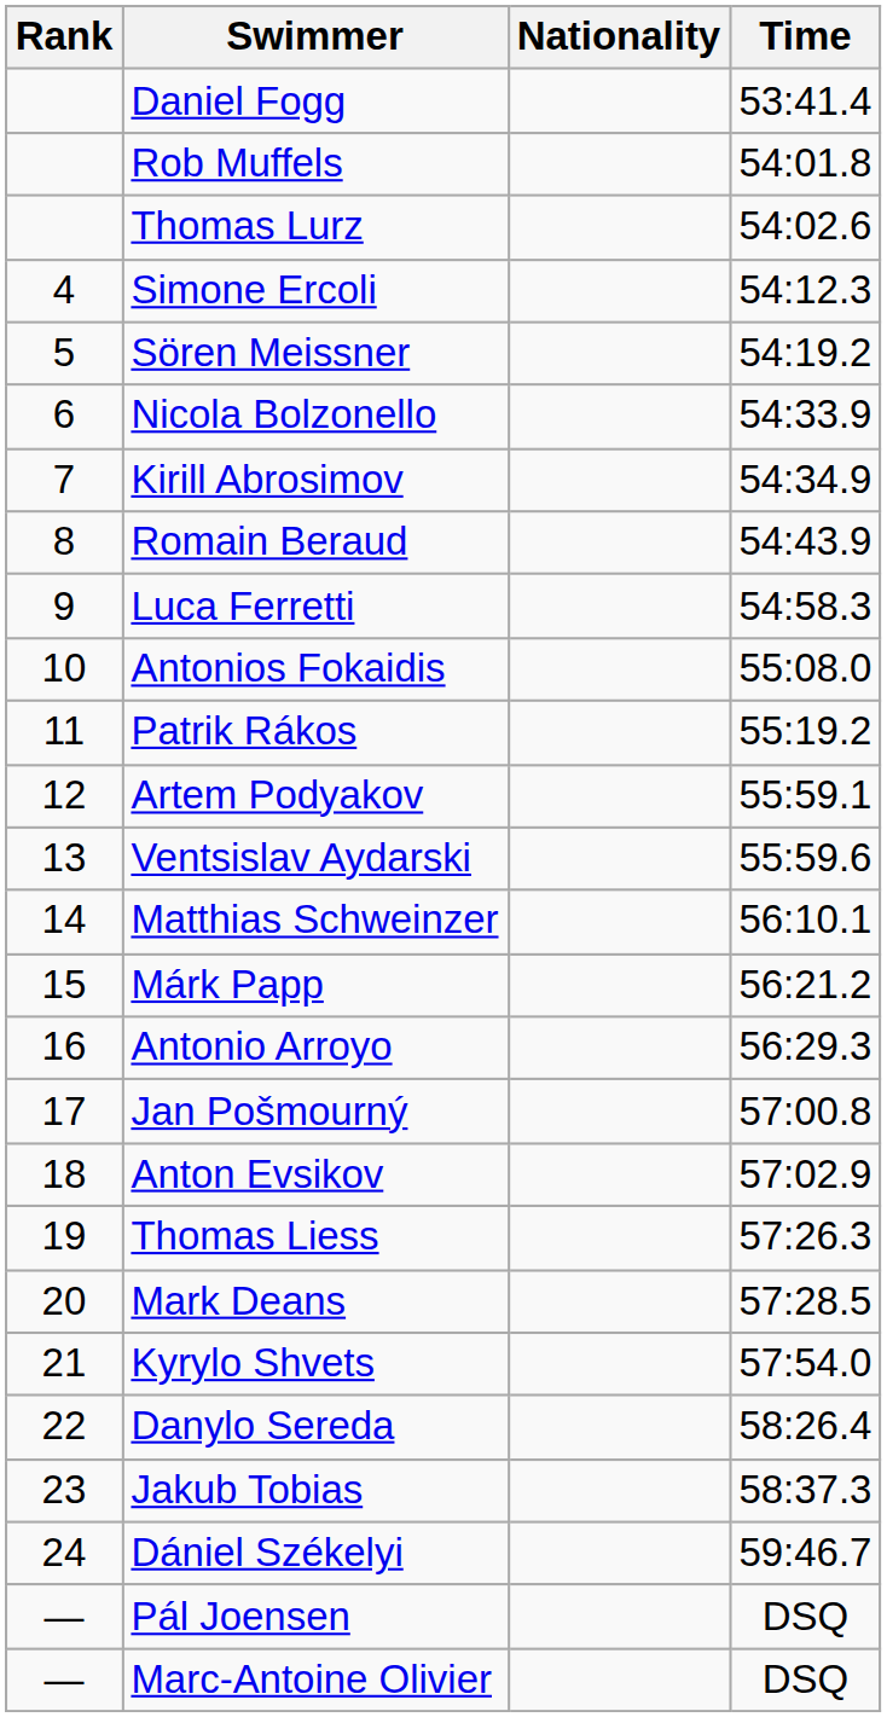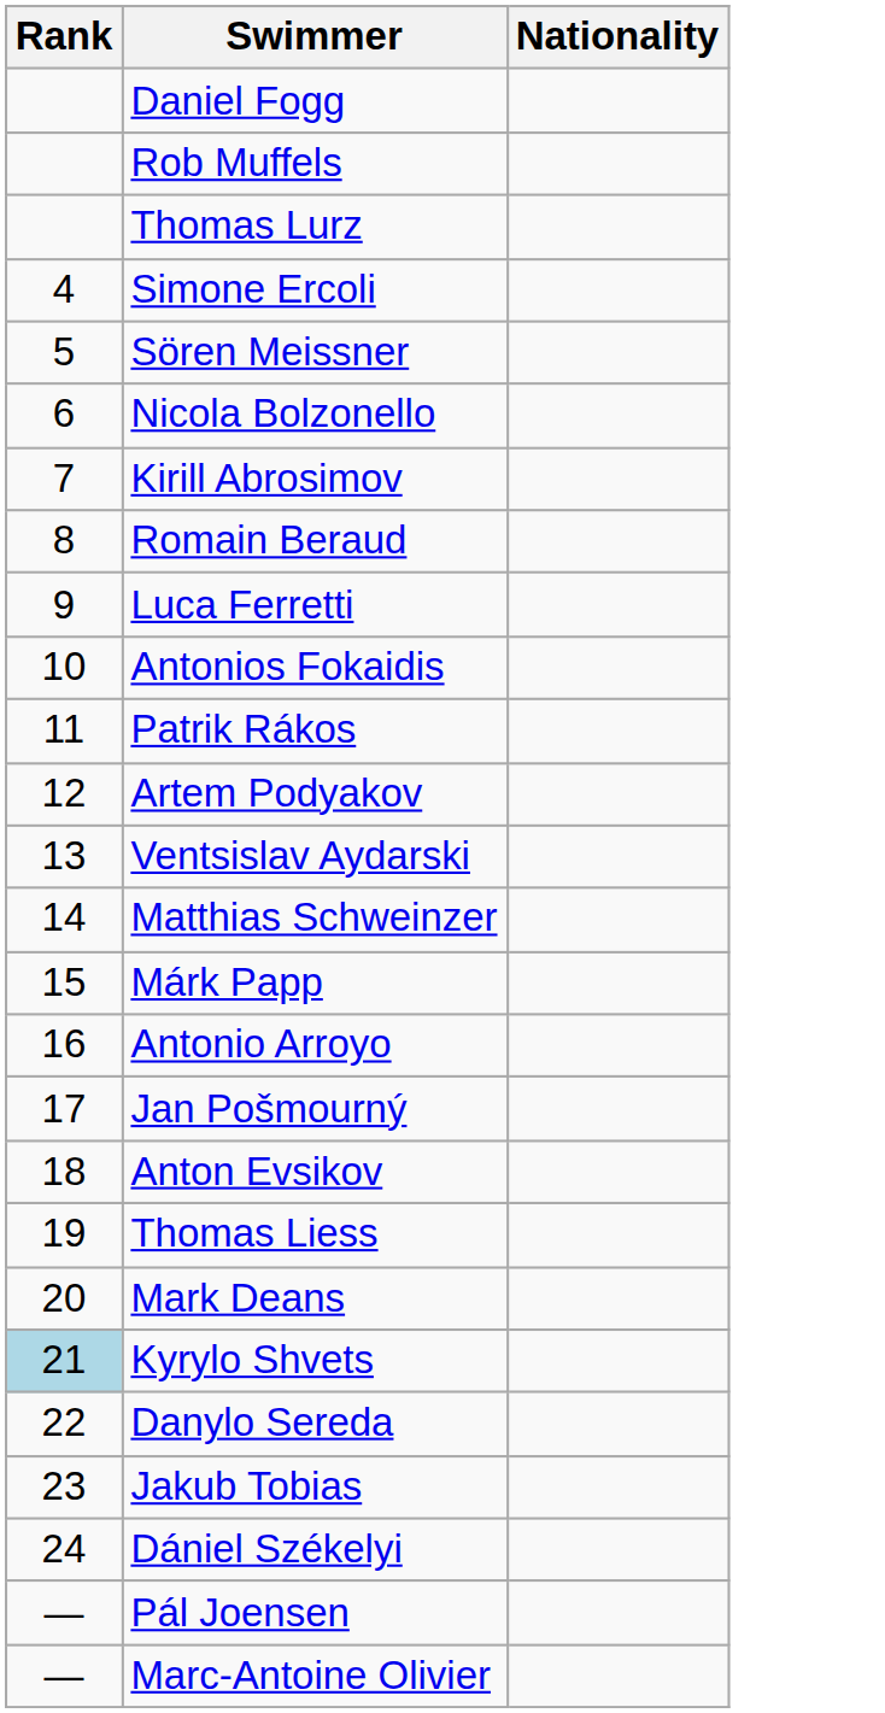 <table class="wikitable sortable" border="1" style="text-align:center">
 <tr>
 <th>Rank</th>
 <th>Swimmer</th>
 <th>Nationality</th>
-<th>Time</th>
 </tr>
 <tr>
 <td></td>
 <td align=left><a href='#'>Daniel Fogg</a></td>
 <td align=left></td>
-<td>53:41.4</td>
 </tr>
 <tr>
 <td></td>
 <td align=left><a href='#'>Rob Muffels</a></td>
 <td align=left></td>
-<td>54:01.8</td>
 </tr>
 <tr>
 <td></td>
 <td align=left><a href='#'>Thomas Lurz</a></td>
 <td align=left></td>
-<td>54:02.6</td>
 </tr>
 <tr>
 <td>4</td>
 <td align=left><a href='#'>Simone Ercoli</a></td>
 <td align=left></td>
-<td>54:12.3</td>
 </tr>
 <tr>
 <td>5</td>
 <td align=left><a href='#'>Sören Meissner</a></td>
 <td align=left></td>
-<td>54:19.2</td>
 </tr>
 <tr>
 <td>6</td>
 <td align=left><a href='#'>Nicola Bolzonello</a></td>
 <td align=left></td>
-<td>54:33.9</td>
 </tr>
 <tr>
 <td>7</td>
 <td align=left><a href='#'>Kirill Abrosimov</a></td>
 <td align=left></td>
-<td>54:34.9</td>
 </tr>
 <tr>
 <td>8</td>
 <td align=left><a href='#'>Romain Beraud</a></td>
 <td align=left></td>
-<td>54:43.9</td>
 </tr>
 <tr>
 <td>9</td>
 <td align=left><a href='#'>Luca Ferretti</a></td>
 <td align=left></td>
-<td>54:58.3</td>
 </tr>
 <tr>
 <td>10</td>
 <td align=left><a href='#'>Antonios Fokaidis</a></td>
 <td align=left></td>
-<td>55:08.0</td>
 </tr>
 <tr>
 <td>11</td>
 <td align=left><a href='#'>Patrik Rákos</a></td>
 <td align=left></td>
-<td>55:19.2</td>
 </tr>
 <tr>
 <td>12</td>
 <td align=left><a href='#'>Artem Podyakov</a></td>
 <td align=left></td>
-<td>55:59.1</td>
 </tr>
 <tr>
 <td>13</td>
 <td align=left><a href='#'>Ventsislav Aydarski</a></td>
 <td align=left></td>
-<td>55:59.6</td>
 </tr>
 <tr>
 <td>14</td>
 <td align=left><a href='#'>Matthias Schweinzer</a></td>
 <td align=left></td>
-<td>56:10.1</td>
 </tr>
 <tr>
 <td>15</td>
 <td align=left><a href='#'>Márk Papp</a></td>
 <td align=left></td>
-<td>56:21.2</td>
 </tr>
 <tr>
 <td>16</td>
 <td align=left><a href='#'>Antonio Arroyo</a></td>
 <td align=left></td>
-<td>56:29.3</td>
 </tr>
 <tr>
 <td>17</td>
 <td align=left><a href='#'>Jan Pošmourný</a></td>
 <td align=left></td>
-<td>57:00.8</td>
 </tr>
 <tr>
 <td>18</td>
 <td align=left><a href='#'>Anton Evsikov</a></td>
 <td align=left></td>
-<td>57:02.9</td>
 </tr>
 <tr>
 <td>19</td>
 <td align=left><a href='#'>Thomas Liess</a></td>
 <td align=left></td>
-<td>57:26.3</td>
 </tr>
 <tr>
 <td>20</td>
 <td align=left><a href='#'>Mark Deans</a></td>
 <td align=left></td>
-<td>57:28.5</td>
 </tr>
 <tr>
-<td>21</td>
+<td style="background: lightblue;">21</td>
 <td align=left><a href='#'>Kyrylo Shvets</a></td>
 <td align=left></td>
-<td>57:54.0</td>
 </tr>
 <tr>
 <td>22</td>
 <td align=left><a href='#'>Danylo Sereda</a></td>
 <td align=left></td>
-<td>58:26.4</td>
 </tr>
 <tr>
 <td>23</td>
 <td align=left><a href='#'>Jakub Tobias</a></td>
 <td align=left></td>
-<td>58:37.3</td>
 </tr>
 <tr>
 <td>24</td>
 <td align=left><a href='#'>Dániel Székelyi</a></td>
 <td align=left></td>
-<td>59:46.7</td>
 </tr>
 <tr>
 <td>—</td>
 <td align=left><a href='#'>Pál Joensen</a></td>
 <td align=left></td>
-<td>DSQ</td>
 </tr>
 <tr>
 <td>—</td>
 <td align=left><a href='#'>Marc-Antoine Olivier</a></td>
 <td align=left></td>
-<td>DSQ</td>
 </tr>
 </table>
